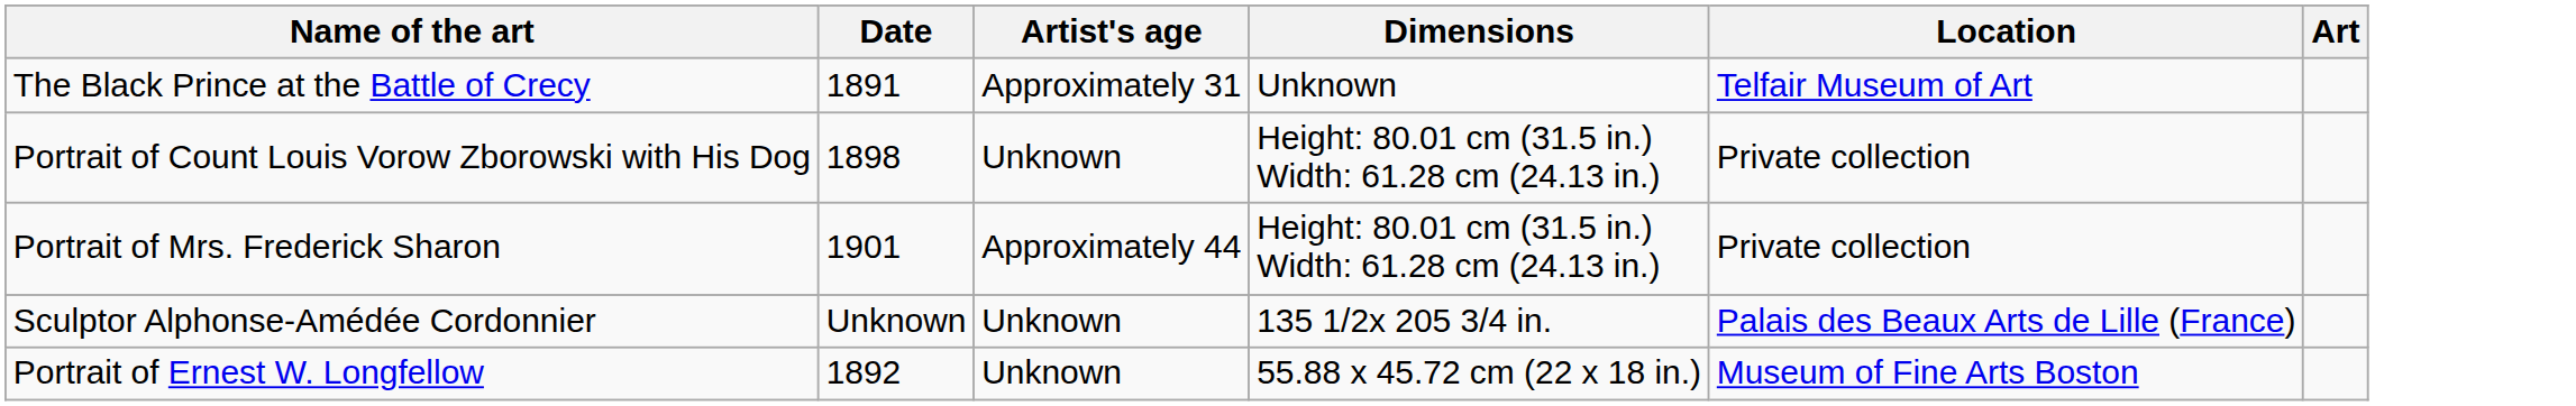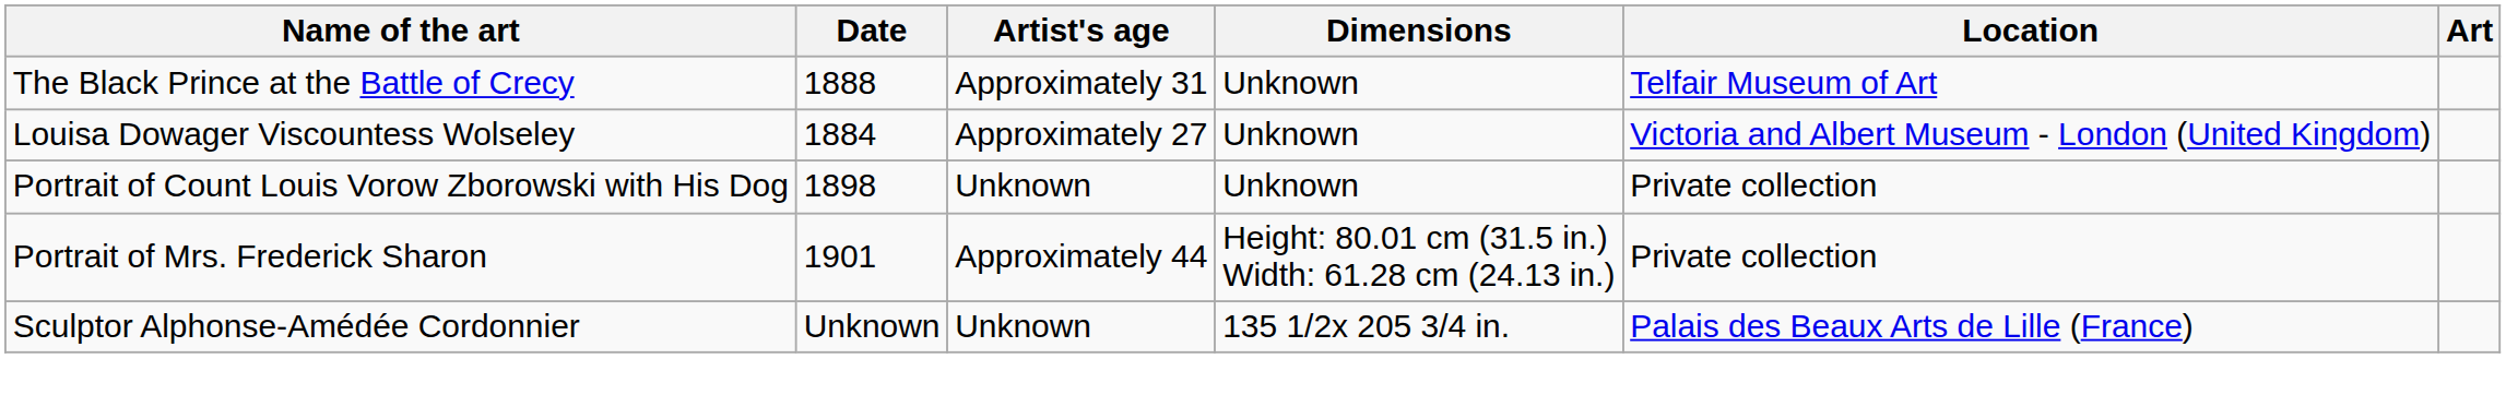 <table class="wikitable">
 <tr>
 <th>Name of the art</th>
 <th>Date</th>
 <th>Artist's age</th>
 <th>Dimensions</th>
 <th>Location</th>
 <th>Art</th>
 </tr>
 <tr>
 <td>The Black Prince at the <a href='#'>Battle of Crecy</a></td>
-<td>1891</td>
+<td>1888</td>
 <td>Approximately 31</td>
 <td>Unknown</td>
 <td><a href='#'>Telfair Museum of Art</a></td>
 <td></td>
 </tr>
 <tr>
+<td>Louisa Dowager Viscountess Wolseley</td>
+<td>1884</td>
+<td>Approximately 27</td>
+<td>Unknown</td>
+<td><a href='#'>Victoria and Albert Museum</a> - <a href='#'>London</a> (<a href='#'>United Kingdom</a>)</td>
+<td></td>
+</tr>
+<tr>
 <td>Portrait of Count Louis Vorow Zborowski with His Dog</td>
 <td>1898</td>
 <td>Unknown</td>
-<td>Height: 80.01 cm (31.5 in.)<br>Width: 61.28 cm (24.13 in.)</td>
+<td>Unknown</td>
 <td>Private collection</td>
 <td></td>
 </tr>
 <tr>
 <td>Portrait of Mrs. Frederick Sharon</td>
 <td>1901</td>
 <td>Approximately 44</td>
 <td>Height: 80.01 cm (31.5 in.)<br>Width: 61.28 cm (24.13 in.)</td>
 <td>Private collection</td>
 <td></td>
 </tr>
 <tr>
 <td>Sculptor Alphonse-Amédée Cordonnier</td>
 <td>Unknown</td>
 <td>Unknown</td>
 <td>135 1/2x 205 3/4 in.</td>
 <td><a href='#'>Palais des Beaux Arts de Lille</a> (<a href='#'>France</a>)</td>
 <td></td>
 </tr>
-<tr>
-<td>Portrait of <a href='#'>Ernest W. Longfellow</a></td>
-<td>1892</td>
-<td>Unknown</td>
-<td>55.88 x 45.72 cm (22 x 18 in.)</td>
-<td><a href='#'>Museum of Fine Arts Boston</a></td>
-<td></td>
-</tr>
 </table>
